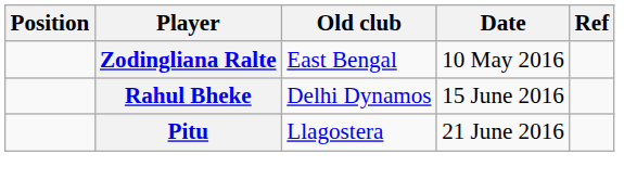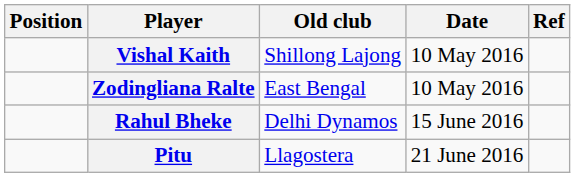 <table class="wikitable plainrowheaders" style="text-align:center; text-align:left">
 <tr>
 <th scope="col">Position</th>
 <th scope="col">Player</th>
 <th scope="col">Old club</th>
 <th scope="col">Date</th>
 <th scope="col">Ref</th>
+</tr>
+<tr>
+<td></td>
+<th scope="row"> <a href='#'>Vishal Kaith</a></th>
+<td> <a href='#'>Shillong Lajong</a></td>
+<td>10 May 2016</td>
+<td></td>
 </tr>
 <tr>
 <td></td>
 <th scope="row"> <a href='#'>Zodingliana Ralte</a></th>
 <td> <a href='#'>East Bengal</a></td>
 <td>10 May 2016</td>
 <td></td>
 </tr>
 <tr>
 <td></td>
 <th scope="row"> <a href='#'>Rahul Bheke</a></th>
 <td> <a href='#'>Delhi Dynamos</a></td>
 <td>15 June 2016</td>
 <td></td>
 </tr>
 <tr>
 <td></td>
 <th scope="row"> <a href='#'>Pitu</a></th>
 <td> <a href='#'>Llagostera</a></td>
 <td>21 June 2016</td>
 <td></td>
 </tr>
 </table>
